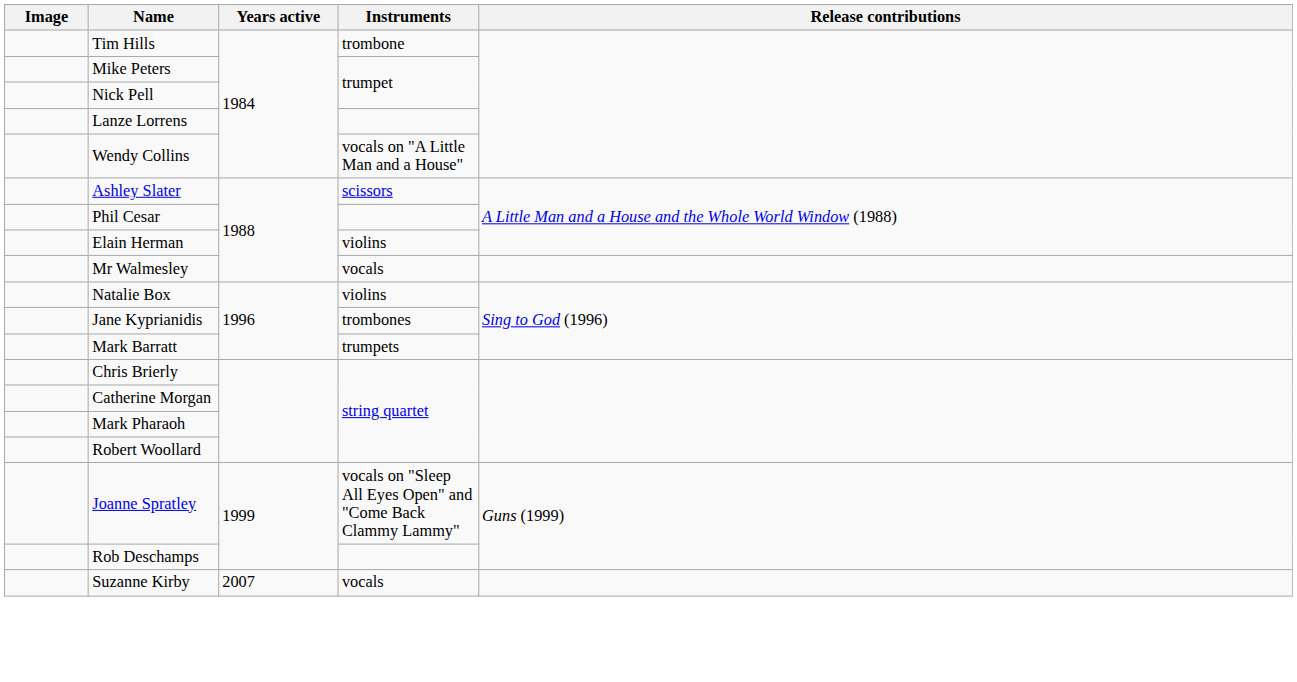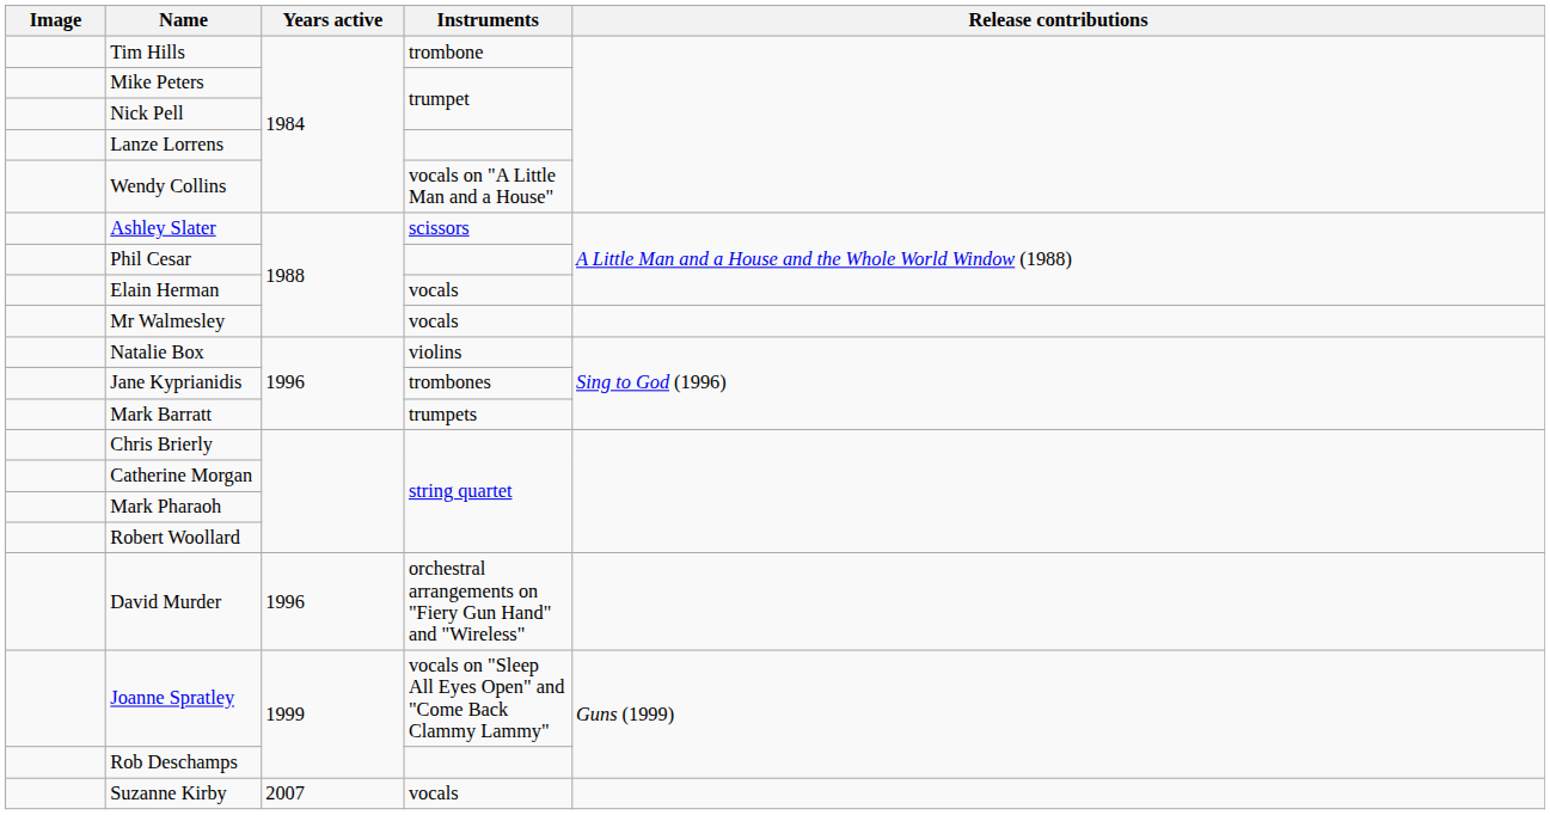 <table class="wikitable" border="1" width="100%">
 <tr>
 <th width="75">Image</th>
 <th width="120">Name</th>
 <th width="110">Years active</th>
 <th width="130">Instruments</th>
 <th>Release contributions</th>
 </tr>
 <tr>
 <td></td>
 <td>Tim Hills</td>
 <td rowspan="5">1984</td>
 <td>trombone</td>
 <td rowspan="5"></td>
 </tr>
 <tr>
 <td></td>
 <td>Mike Peters</td>
 <td rowspan="2">trumpet</td>
 </tr>
 <tr>
 <td></td>
 <td>Nick Pell</td>
 </tr>
 <tr>
 <td></td>
 <td>Lanze Lorrens</td>
 <td></td>
 </tr>
 <tr>
 <td></td>
 <td>Wendy Collins</td>
 <td>vocals on "A Little Man and a House"</td>
 </tr>
 <tr>
 <td></td>
 <td><a href='#'>Ashley Slater</a></td>
 <td rowspan="4">1988</td>
 <td><a href='#'>scissors</a></td>
 <td rowspan="3"><em><a href='#'>A Little Man and a House and the Whole World Window</a></em> (1988)</td>
 </tr>
 <tr>
 <td></td>
 <td>Phil Cesar</td>
 <td></td>
 </tr>
 <tr>
 <td></td>
 <td>Elain Herman</td>
-<td>violins</td>
+<td>vocals</td>
 </tr>
 <tr>
 <td></td>
 <td>Mr Walmesley<br></td>
 <td>vocals</td>
 <td></td>
 </tr>
 <tr>
 <td></td>
 <td>Natalie Box</td>
 <td rowspan="3">1996</td>
 <td>violins</td>
 <td rowspan="3"><em><a href='#'>Sing to God</a></em> (1996)</td>
 </tr>
 <tr>
 <td></td>
 <td>Jane Kyprianidis</td>
 <td>trombones</td>
 </tr>
 <tr>
 <td></td>
 <td>Mark Barratt</td>
 <td>trumpets</td>
 </tr>
 <tr>
 <td></td>
 <td>Chris Brierly</td>
 <td rowspan="4"></td>
 <td rowspan="4"><a href='#'>string quartet</a></td>
 <td rowspan="4"></td>
 </tr>
 <tr>
 <td></td>
 <td>Catherine Morgan</td>
 </tr>
 <tr>
 <td></td>
 <td>Mark Pharaoh</td>
 </tr>
 <tr>
 <td></td>
 <td>Robert Woollard</td>
 </tr>
 <tr>
 <td></td>
+<td>David Murder</td>
+<td>1996</td>
+<td>orchestral arrangements on "Fiery Gun Hand" and "Wireless"</td>
+<td></td>
+</tr>
+<tr>
+<td></td>
 <td><a href='#'>Joanne Spratley</a></td>
 <td rowspan="2">1999</td>
 <td>vocals on "Sleep All Eyes Open" and "Come Back Clammy Lammy"</td>
 <td rowspan="2"><em>Guns</em> (1999)</td>
 </tr>
 <tr>
 <td></td>
 <td>Rob Deschamps</td>
 <td></td>
 </tr>
 <tr>
 <td></td>
 <td>Suzanne Kirby</td>
 <td>2007</td>
 <td>vocals</td>
 <td></td>
 </tr>
 </table>
